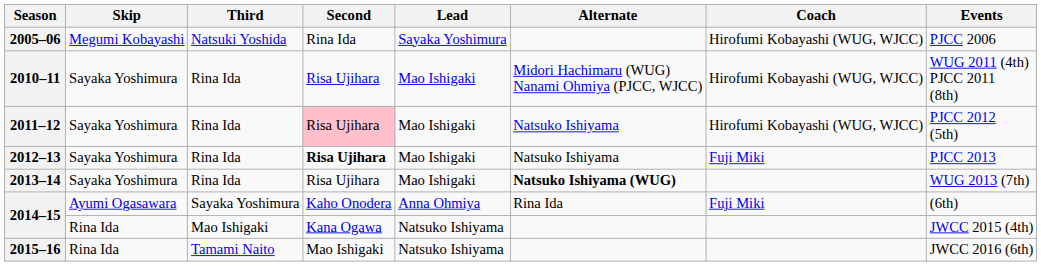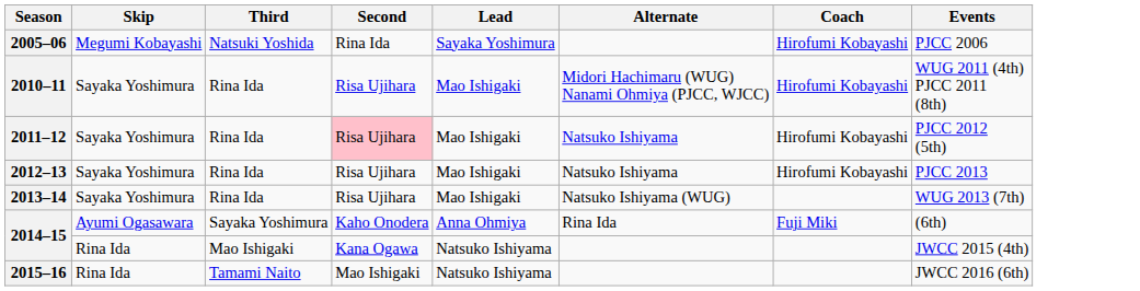 <table class="wikitable">
 <tr>
 <th scope="col" width=60>Season</th>
 <th scope="col">Skip</th>
 <th scope="col">Third</th>
 <th scope="col">Second</th>
 <th scope="col">Lead</th>
 <th scope="col">Alternate</th>
 <th scope="col">Coach</th>
 <th scope="col">Events</th>
 </tr>
 <tr>
 <th scope="row">2005–06</th>
 <td><a href='#'>Megumi Kobayashi</a></td>
 <td><a href='#'>Natsuki Yoshida</a></td>
 <td>Rina Ida</td>
 <td><a href='#'>Sayaka Yoshimura</a></td>
 <td></td>
-<td>Hirofumi Kobayashi (WUG, WJCC)</td>
+<td><a href='#'>Hirofumi Kobayashi</a></td>
 <td><a href='#'>PJCC</a> 2006 </td>
 </tr>
 <tr>
 <th scope="row">2010–11</th>
 <td>Sayaka Yoshimura</td>
 <td>Rina Ida</td>
 <td><a href='#'>Risa Ujihara</a></td>
 <td><a href='#'>Mao Ishigaki</a></td>
 <td><a href='#'>Midori Hachimaru</a> (WUG)<br><a href='#'>Nanami Ohmiya</a> (PJCC, WJCC)</td>
-<td>Hirofumi Kobayashi (WUG, WJCC)</td>
+<td><a href='#'>Hirofumi Kobayashi</a></td>
 <td><a href='#'>WUG 2011</a> (4th)<br>PJCC 2011 <br> (8th)</td>
 </tr>
 <tr>
 <th scope="row">2011–12</th>
 <td>Sayaka Yoshimura</td>
 <td>Rina Ida</td>
 <td style="background: pink;">Risa Ujihara</td>
 <td>Mao Ishigaki</td>
 <td><a href='#'>Natsuko Ishiyama</a></td>
-<td>Hirofumi Kobayashi (WUG, WJCC)</td>
+<td>Hirofumi Kobayashi</td>
 <td><a href='#'>PJCC 2012</a> <br> (5th)</td>
 </tr>
 <tr>
 <th scope="row">2012–13</th>
 <td>Sayaka Yoshimura</td>
 <td>Rina Ida</td>
-<td><strong>Risa Ujihara</strong></td>
+<td>Risa Ujihara</td>
 <td>Mao Ishigaki</td>
 <td>Natsuko Ishiyama</td>
-<td><a href='#'>Fuji Miki</a></td>
+<td>Hirofumi Kobayashi</td>
 <td><a href='#'>PJCC 2013</a> <br> </td>
 </tr>
 <tr>
 <th scope="row">2013–14</th>
 <td>Sayaka Yoshimura</td>
 <td>Rina Ida</td>
 <td>Risa Ujihara</td>
 <td>Mao Ishigaki</td>
-<td><strong>Natsuko Ishiyama (WUG)</strong></td>
+<td>Natsuko Ishiyama (WUG)</td>
 <td></td>
 <td><a href='#'>WUG 2013</a> (7th)</td>
 </tr>
 <tr>
 <th scope="row" rowspan=2>2014–15</th>
 <td><a href='#'>Ayumi Ogasawara</a></td>
 <td>Sayaka Yoshimura</td>
 <td><a href='#'>Kaho Onodera</a></td>
 <td><a href='#'>Anna Ohmiya</a></td>
 <td>Rina Ida</td>
 <td><a href='#'>Fuji Miki</a></td>
 <td> (6th)</td>
 </tr>
 <tr>
 <td>Rina Ida</td>
 <td>Mao Ishigaki</td>
 <td><a href='#'>Kana Ogawa</a></td>
 <td>Natsuko Ishiyama</td>
 <td></td>
 <td></td>
 <td><a href='#'>JWCC</a> 2015 (4th)</td>
 </tr>
 <tr>
 <th scope="row">2015–16</th>
 <td>Rina Ida</td>
 <td><a href='#'>Tamami Naito</a></td>
 <td>Mao Ishigaki</td>
 <td>Natsuko Ishiyama</td>
 <td></td>
 <td></td>
 <td>JWCC 2016 (6th)</td>
 </tr>
 </table>
